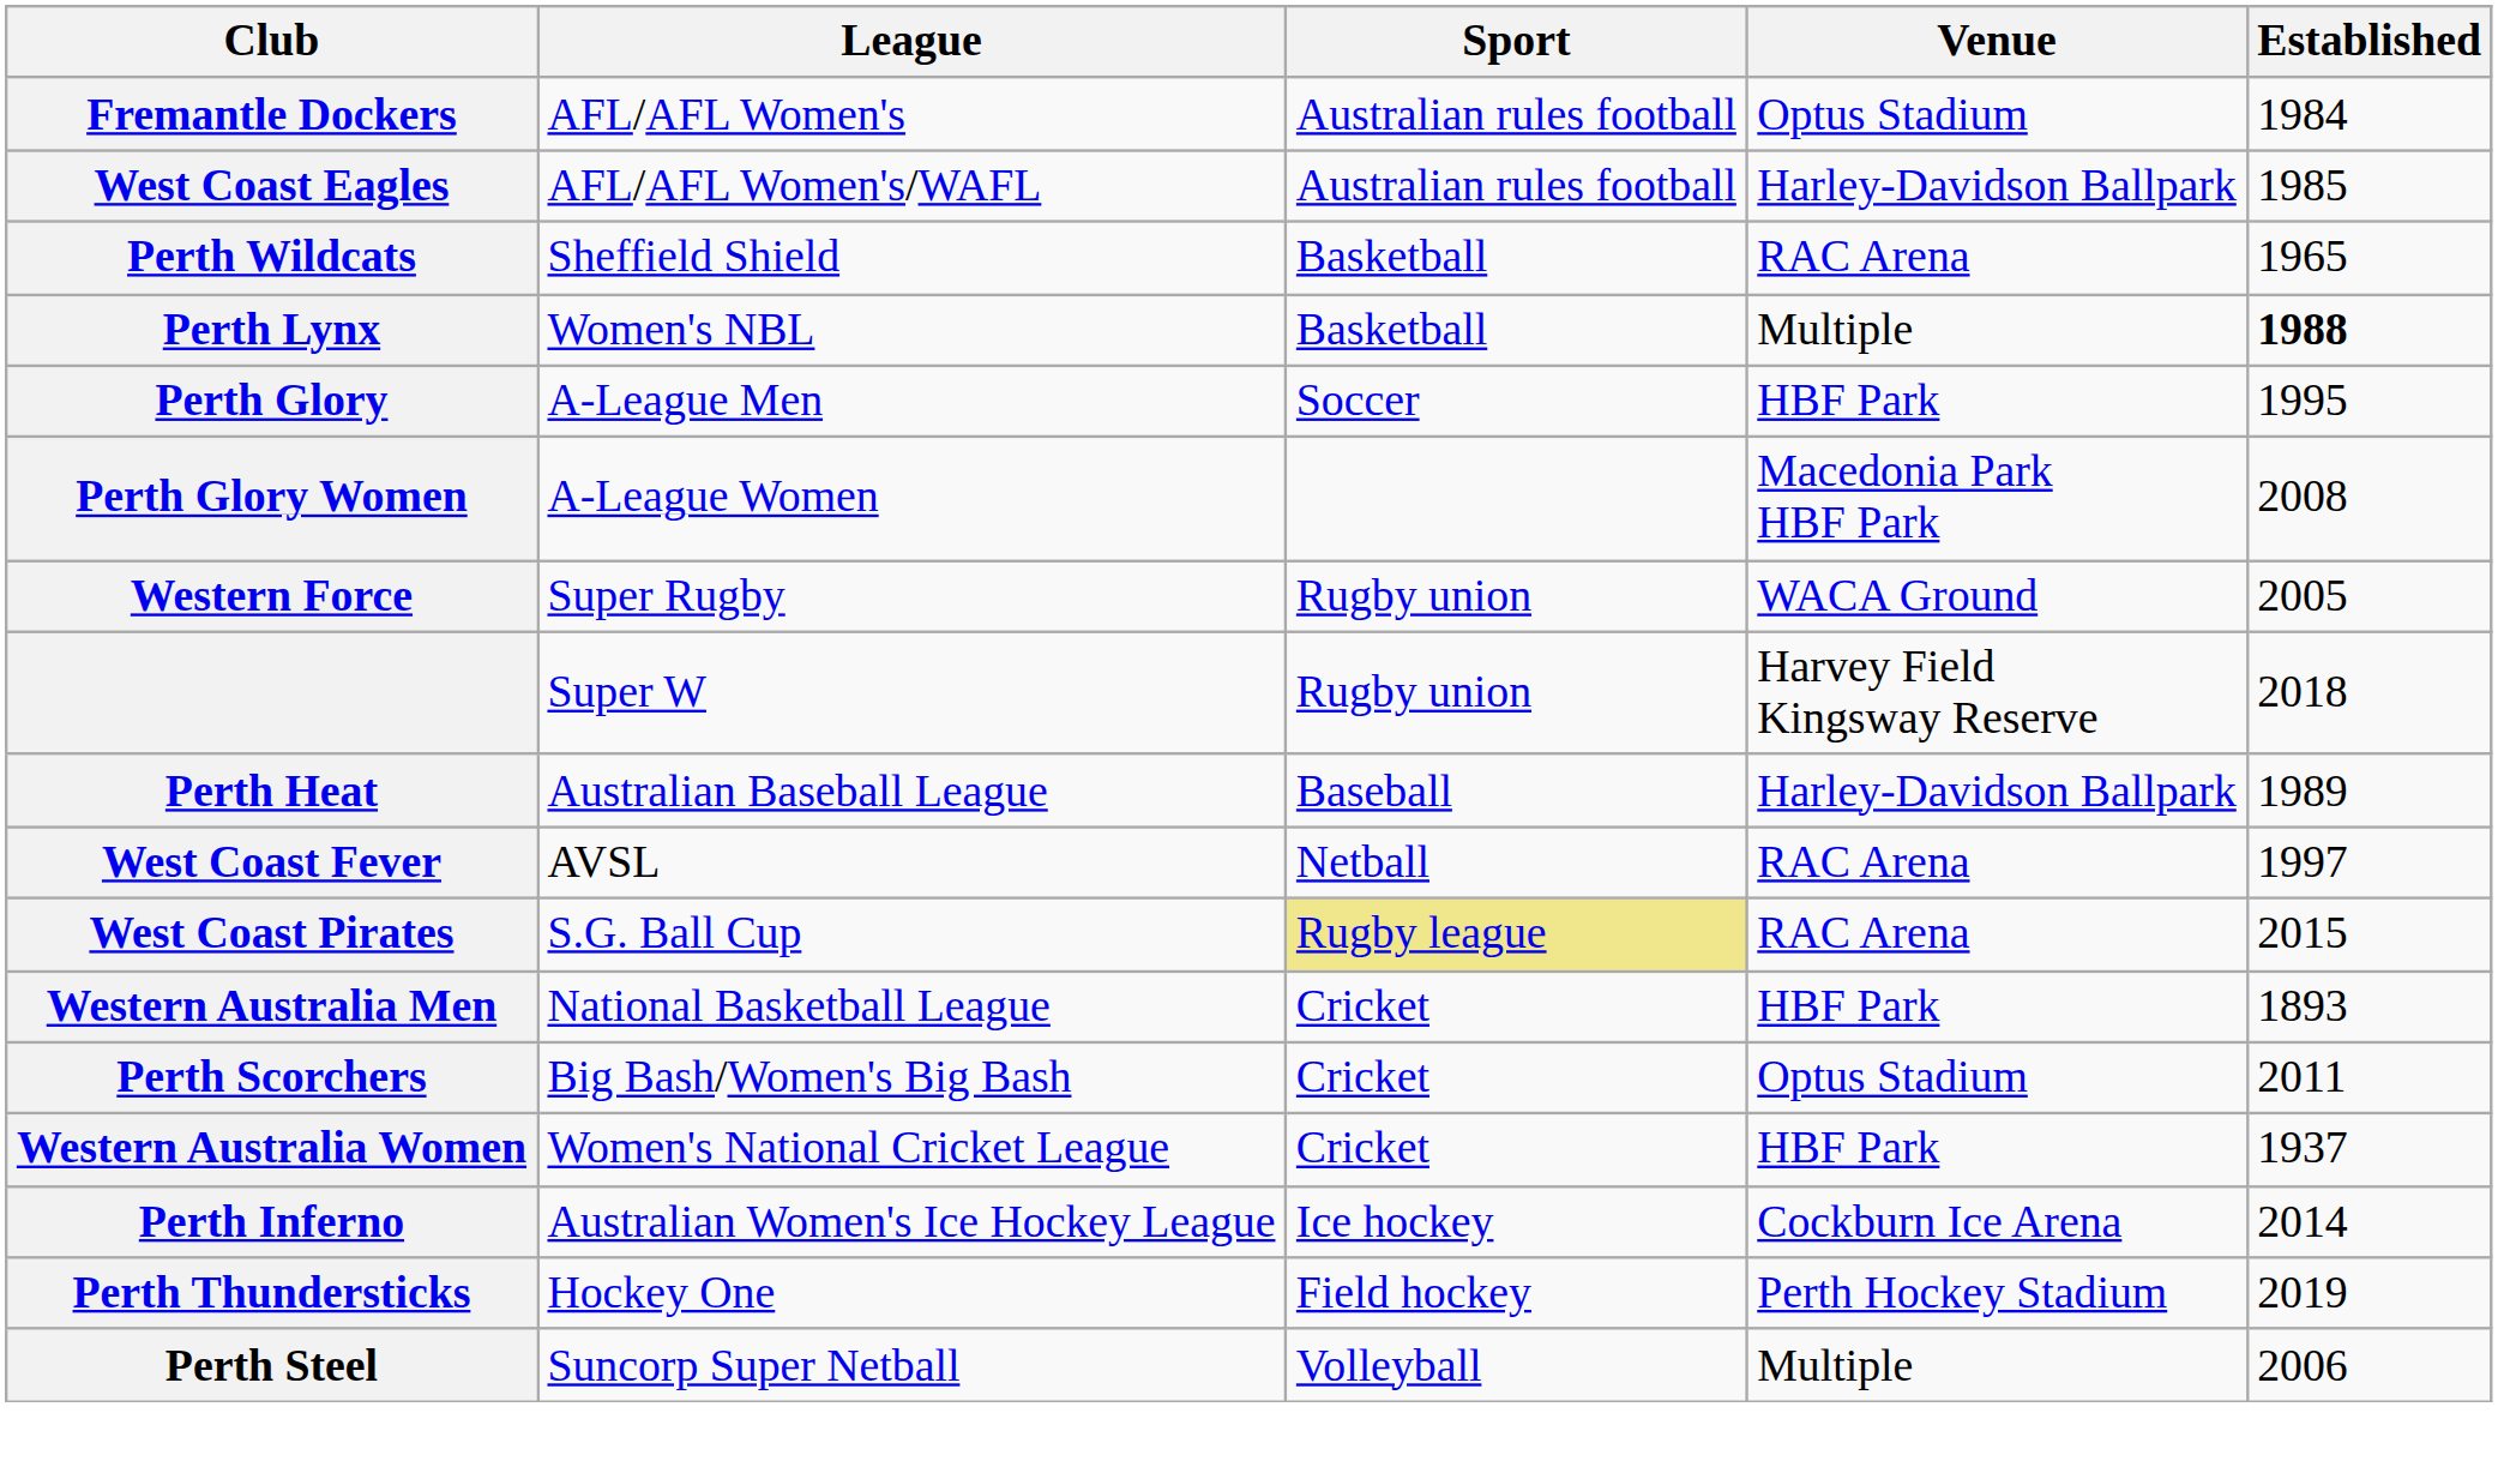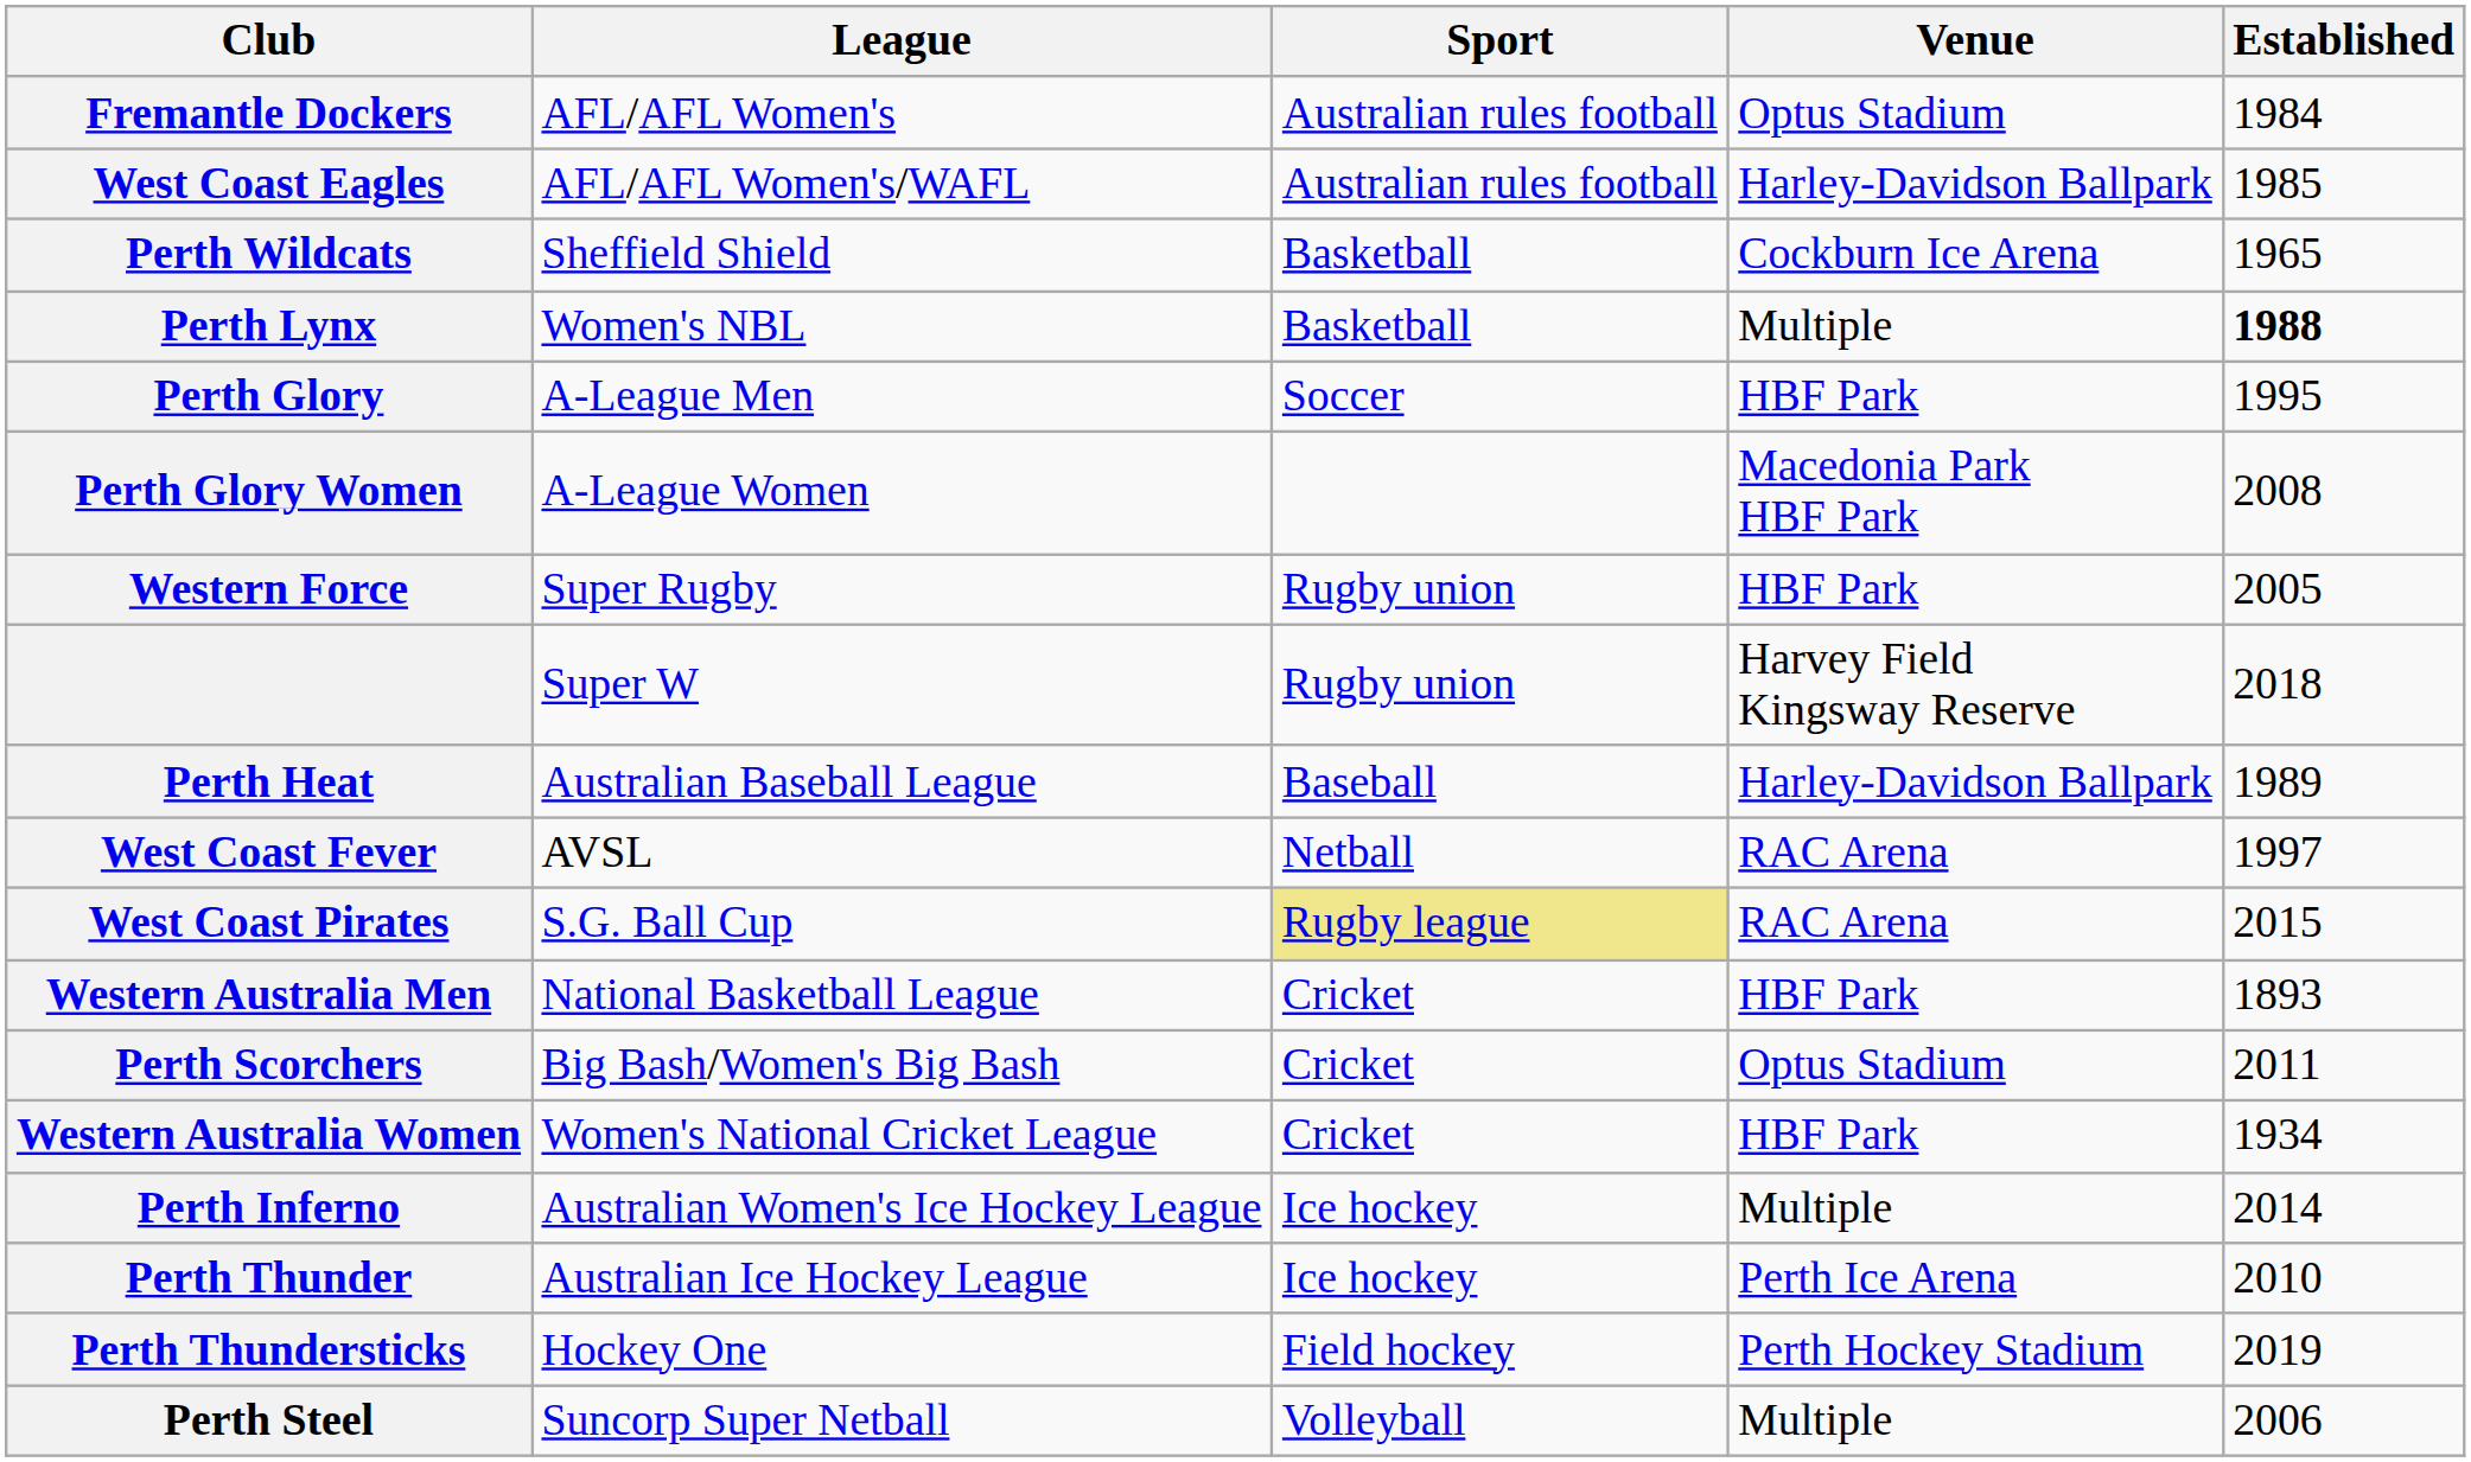 <table class="sortable wikitable">
 <tr>
 <th>Club</th>
 <th>League</th>
 <th>Sport</th>
 <th>Venue</th>
 <th>Established</th>
 </tr>
 <tr>
 <th><a href='#'>Fremantle Dockers</a></th>
 <td><a href='#'>AFL</a>/<a href='#'>AFL Women's</a></td>
 <td><a href='#'>Australian rules football</a></td>
 <td><a href='#'>Optus Stadium</a></td>
 <td>1984</td>
 </tr>
 <tr>
 <th><a href='#'>West Coast Eagles</a></th>
 <td><a href='#'>AFL</a>/<a href='#'>AFL Women's</a>/<a href='#'>WAFL</a></td>
 <td><a href='#'>Australian rules football</a></td>
 <td><a href='#'>Harley-Davidson Ballpark</a></td>
 <td>1985</td>
 </tr>
 <tr>
 <th><a href='#'>Perth Wildcats</a></th>
 <td><a href='#'>Sheffield Shield</a></td>
 <td><a href='#'>Basketball</a></td>
-<td><a href='#'>RAC Arena</a></td>
+<td><a href='#'>Cockburn Ice Arena</a></td>
 <td>1965</td>
 </tr>
 <tr>
 <th><a href='#'>Perth Lynx</a></th>
 <td><a href='#'>Women's NBL</a></td>
 <td><a href='#'>Basketball</a></td>
 <td>Multiple</td>
 <td><strong>1988</strong></td>
 </tr>
 <tr>
 <th><a href='#'>Perth Glory</a></th>
 <td><a href='#'>A-League Men</a></td>
 <td><a href='#'>Soccer</a></td>
 <td><a href='#'>HBF Park</a></td>
 <td>1995</td>
 </tr>
 <tr>
 <th><a href='#'>Perth Glory Women</a></th>
 <td><a href='#'>A-League Women</a></td>
 <td></td>
 <td><a href='#'>Macedonia Park</a><br><a href='#'>HBF Park</a></td>
 <td>2008</td>
 </tr>
 <tr>
 <th><a href='#'>Western Force</a></th>
 <td><a href='#'>Super Rugby</a></td>
 <td><a href='#'>Rugby union</a></td>
-<td><a href='#'>WACA Ground</a></td>
+<td><a href='#'>HBF Park</a></td>
 <td>2005</td>
 </tr>
 <tr>
 <th></th>
 <td><a href='#'>Super W</a></td>
 <td><a href='#'>Rugby union</a></td>
 <td>Harvey Field<br>Kingsway Reserve</td>
 <td>2018</td>
 </tr>
 <tr>
 <th><a href='#'>Perth Heat</a></th>
 <td><a href='#'>Australian Baseball League</a></td>
 <td><a href='#'>Baseball</a></td>
 <td><a href='#'>Harley-Davidson Ballpark</a></td>
 <td>1989</td>
 </tr>
 <tr>
 <th><a href='#'>West Coast Fever</a></th>
 <td>AVSL</td>
 <td><a href='#'>Netball</a></td>
 <td><a href='#'>RAC Arena</a></td>
 <td>1997</td>
 </tr>
 <tr>
 <th><a href='#'>West Coast Pirates</a></th>
 <td><a href='#'>S.G. Ball Cup</a></td>
 <td style="background: khaki;"><a href='#'>Rugby league</a></td>
 <td><a href='#'>RAC Arena</a></td>
 <td>2015</td>
 </tr>
 <tr |->
 <th><a href='#'>Western Australia Men</a></th>
 <td><a href='#'>National Basketball League</a></td>
 <td><a href='#'>Cricket</a></td>
 <td><a href='#'>HBF Park</a></td>
 <td>1893</td>
 </tr>
 <tr |->
 <th><a href='#'>Perth Scorchers</a></th>
 <td><a href='#'>Big Bash</a>/<a href='#'>Women's Big Bash</a></td>
 <td><a href='#'>Cricket</a></td>
 <td><a href='#'>Optus Stadium</a></td>
 <td>2011</td>
 </tr>
 <tr>
 <th><a href='#'>Western Australia Women</a></th>
 <td><a href='#'>Women's National Cricket League</a></td>
 <td><a href='#'>Cricket</a></td>
 <td><a href='#'>HBF Park</a></td>
-<td>1937</td>
+<td>1934</td>
 </tr>
 <tr>
 <th><a href='#'>Perth Inferno</a></th>
 <td><a href='#'>Australian Women's Ice Hockey League</a></td>
 <td><a href='#'>Ice hockey</a></td>
-<td><a href='#'>Cockburn Ice Arena</a></td>
+<td>Multiple</td>
 <td>2014</td>
+</tr>
+<tr>
+<th><a href='#'>Perth Thunder</a></th>
+<td><a href='#'>Australian Ice Hockey League</a></td>
+<td><a href='#'>Ice hockey</a></td>
+<td><a href='#'>Perth Ice Arena</a></td>
+<td>2010</td>
 </tr>
 <tr>
 <th><a href='#'>Perth Thundersticks</a></th>
 <td><a href='#'>Hockey One</a></td>
 <td><a href='#'>Field hockey</a></td>
 <td><a href='#'>Perth Hockey Stadium</a></td>
 <td>2019</td>
 </tr>
 <tr>
 <th>Perth Steel</th>
 <td><a href='#'>Suncorp Super Netball</a></td>
 <td><a href='#'>Volleyball</a></td>
 <td>Multiple</td>
 <td>2006</td>
 </tr>
 </table>
